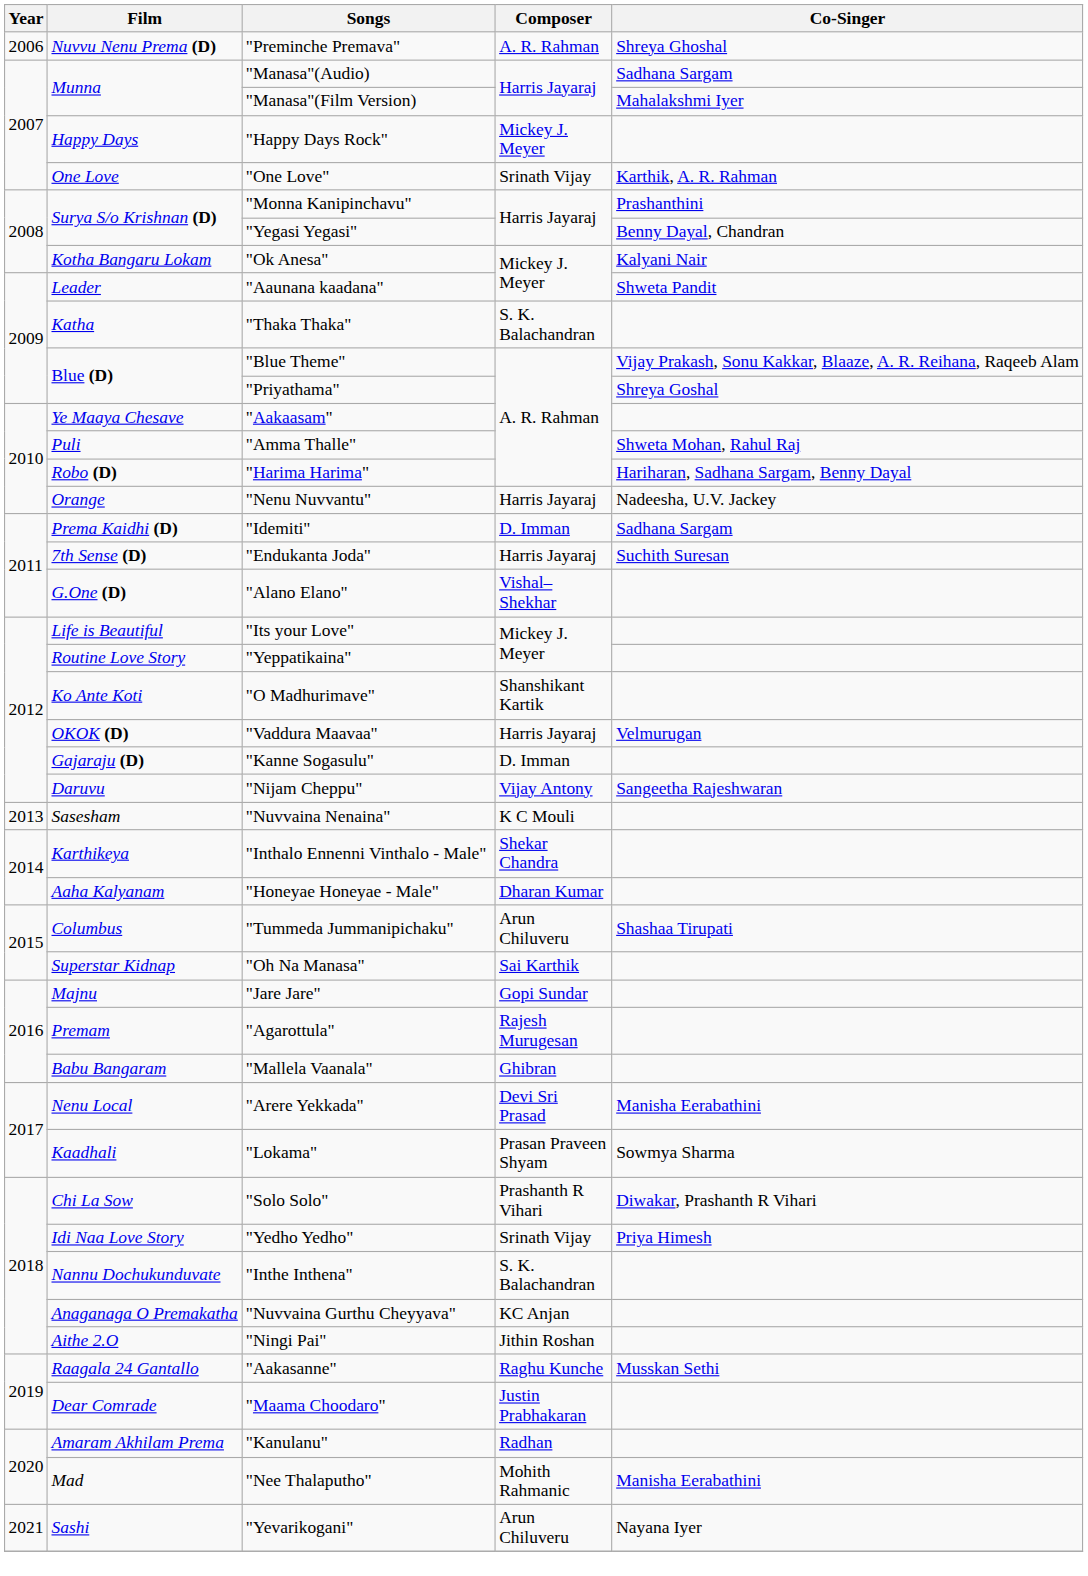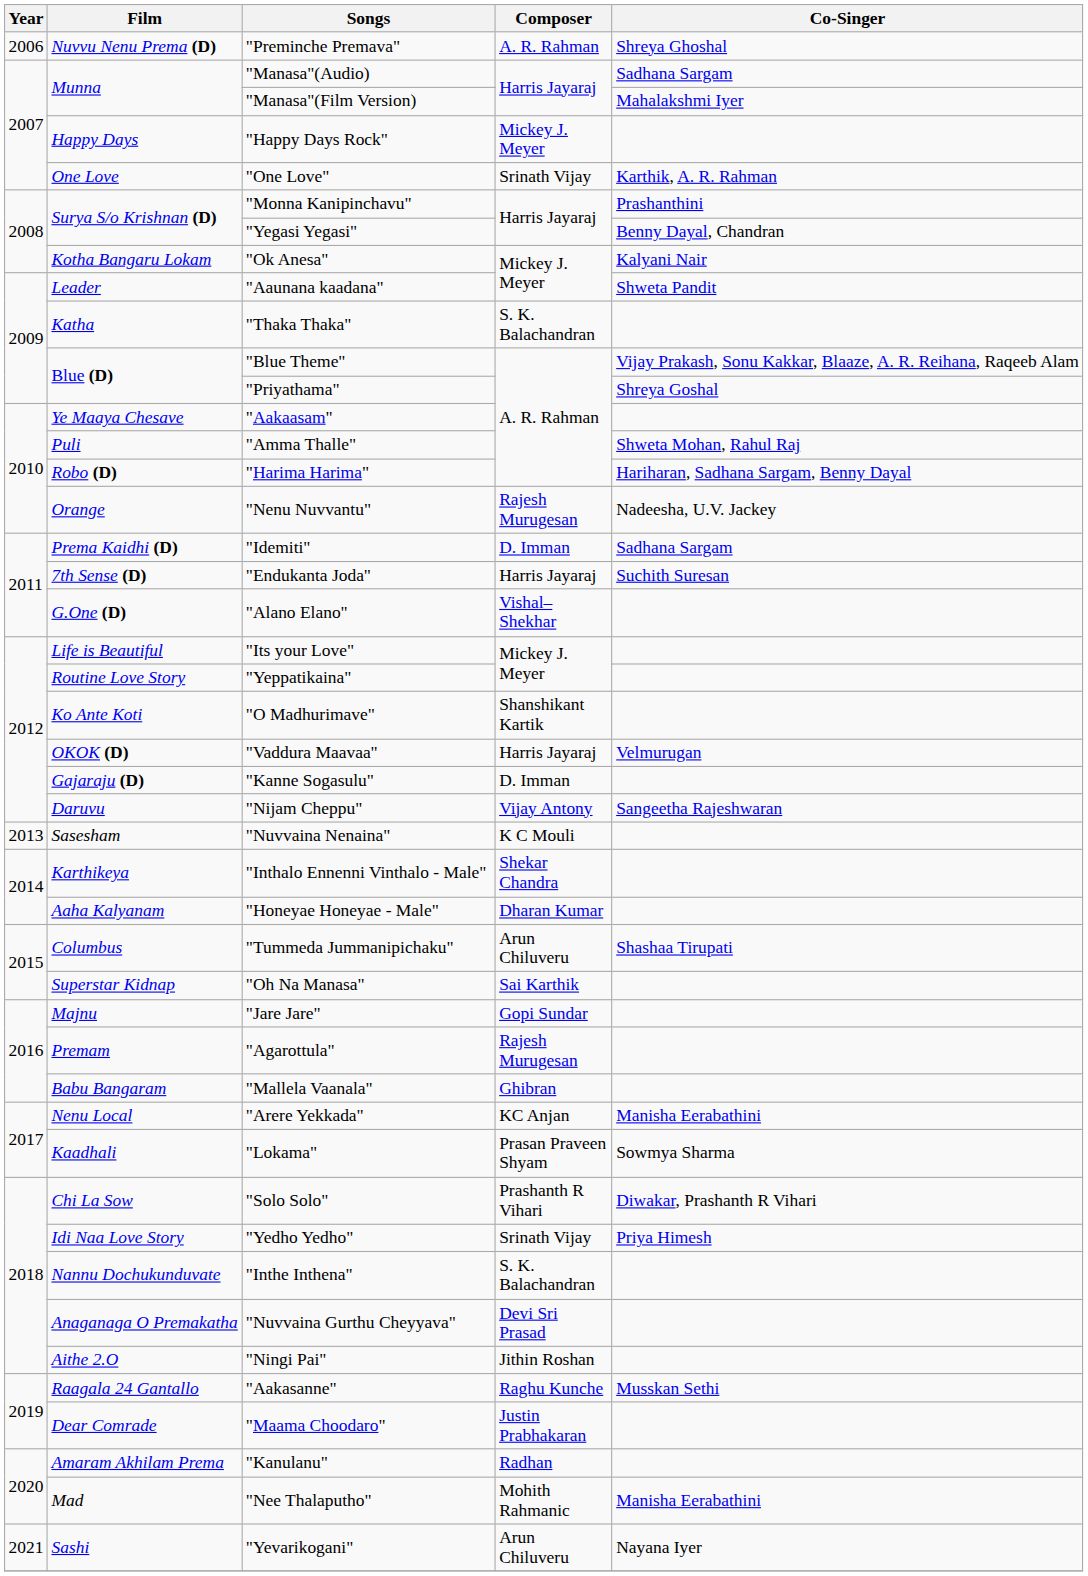 <table class="wikitable">
 <tr>
 <th scope="col" style="width:25px;">Year</th>
 <th>Film</th>
 <th scope="col" style="width:225px;">Songs</th>
 <th scope="col" style="width:100px;">Composer</th>
 <th>Co-Singer</th>
 </tr>
 <tr>
 <td>2006</td>
 <td><em><a href='#'>Nuvvu Nenu Prema</a></em> <strong>(D)</strong></td>
 <td>"Preminche Premava"</td>
 <td><a href='#'>A. R. Rahman</a></td>
 <td><a href='#'>Shreya Ghoshal</a></td>
 </tr>
 <tr>
 <td rowspan="4">2007</td>
 <td rowspan="2"><em><a href='#'>Munna</a></em></td>
 <td>"Manasa"(Audio)</td>
 <td rowspan="2"><a href='#'>Harris Jayaraj</a></td>
 <td><a href='#'>Sadhana Sargam</a></td>
 </tr>
 <tr>
 <td>"Manasa"(Film Version)</td>
 <td><a href='#'>Mahalakshmi Iyer</a></td>
 </tr>
 <tr>
 <td><em><a href='#'>Happy Days</a></em></td>
 <td>"Happy Days Rock"</td>
 <td><a href='#'>Mickey J. Meyer</a></td>
 <td></td>
 </tr>
 <tr>
 <td><em><a href='#'>One Love</a></em></td>
 <td>"One Love"</td>
 <td>Srinath Vijay</td>
 <td><a href='#'>Karthik</a>, <a href='#'>A. R. Rahman</a></td>
 </tr>
 <tr>
 <td rowspan="3">2008</td>
 <td rowspan="2"><em><a href='#'>Surya S/o Krishnan</a></em> <strong>(D)</strong></td>
 <td>"Monna Kanipinchavu"</td>
 <td rowspan="2">Harris Jayaraj</td>
 <td><a href='#'>Prashanthini</a></td>
 </tr>
 <tr>
 <td>"Yegasi Yegasi"</td>
 <td><a href='#'>Benny Dayal</a>, Chandran</td>
 </tr>
 <tr>
 <td><em><a href='#'>Kotha Bangaru Lokam</a></em></td>
 <td>"Ok Anesa"</td>
 <td rowspan="2">Mickey J. Meyer</td>
 <td><a href='#'>Kalyani Nair</a></td>
 </tr>
 <tr>
 <td rowspan="4">2009</td>
 <td><em><a href='#'>Leader</a></em></td>
 <td>"Aaunana kaadana"</td>
 <td><a href='#'>Shweta Pandit</a></td>
 </tr>
 <tr>
 <td><em><a href='#'>Katha</a></em></td>
 <td>"Thaka Thaka"</td>
 <td>S. K. Balachandran</td>
 <td></td>
 </tr>
 <tr>
 <td rowspan="2"><em><a href='#'></em>Blue<em></a></em> <strong>(D)</strong></td>
 <td>"Blue Theme"</td>
 <td rowspan="5">A. R. Rahman</td>
 <td><a href='#'>Vijay Prakash</a>, <a href='#'>Sonu Kakkar</a>, <a href='#'>Blaaze</a>, <a href='#'>A. R. Reihana</a>, Raqeeb Alam</td>
 </tr>
 <tr>
 <td>"Priyathama"</td>
 <td><a href='#'>Shreya Goshal</a></td>
 </tr>
 <tr>
 <td rowspan="4">2010</td>
 <td><em><a href='#'>Ye Maaya Chesave</a></em></td>
 <td>"<a href='#'>Aakaasam</a>"</td>
 <td></td>
 </tr>
 <tr>
 <td><em><a href='#'>Puli</a></em></td>
 <td>"Amma Thalle"</td>
 <td><a href='#'>Shweta Mohan</a>, <a href='#'>Rahul Raj</a></td>
 </tr>
 <tr>
 <td><em><a href='#'>Robo</a></em> <strong>(D)</strong></td>
 <td>"<a href='#'>Harima Harima</a>"</td>
 <td><a href='#'>Hariharan</a>, <a href='#'>Sadhana Sargam</a>, <a href='#'>Benny Dayal</a></td>
 </tr>
 <tr>
 <td><em><a href='#'>Orange</a></em></td>
 <td>"Nenu Nuvvantu"</td>
-<td>Harris Jayaraj</td>
+<td><a href='#'>Rajesh Murugesan</a></td>
 <td>Nadeesha, U.V. Jackey</td>
 </tr>
 <tr>
 <td rowspan="3">2011</td>
 <td><em><a href='#'>Prema Kaidhi</a></em> <strong>(D)</strong></td>
 <td>"Idemiti"</td>
 <td><a href='#'>D. Imman</a></td>
 <td><a href='#'>Sadhana Sargam</a></td>
 </tr>
 <tr>
 <td><em><a href='#'>7th Sense</a></em>  <strong>(D)</strong></td>
 <td>"Endukanta Joda"</td>
 <td>Harris Jayaraj</td>
 <td><a href='#'>Suchith Suresan</a></td>
 </tr>
 <tr>
 <td><em><a href='#'>G.One</a></em>  <strong>(D)</strong></td>
 <td>"Alano Elano"</td>
 <td><a href='#'>Vishal–Shekhar</a></td>
 <td></td>
 </tr>
 <tr>
 <td rowspan="6">2012</td>
 <td><em><a href='#'>Life is Beautiful</a></em></td>
 <td>"Its your Love"</td>
 <td rowspan="2">Mickey J. Meyer</td>
 <td></td>
 </tr>
 <tr>
 <td><em><a href='#'>Routine Love Story</a></em></td>
 <td>"Yeppatikaina"</td>
 <td></td>
 </tr>
 <tr>
 <td><em><a href='#'>Ko Ante Koti</a></em></td>
 <td>"O Madhurimave"</td>
 <td>Shanshikant Kartik</td>
 <td></td>
 </tr>
 <tr>
 <td><em><a href='#'>OKOK</a></em> <strong>(D)</strong></td>
 <td>"Vaddura Maavaa"</td>
 <td>Harris Jayaraj</td>
 <td><a href='#'>Velmurugan</a></td>
 </tr>
 <tr>
 <td><em><a href='#'>Gajaraju</a></em> <strong>(D)</strong></td>
 <td>"Kanne Sogasulu"</td>
 <td>D. Imman</td>
 <td></td>
 </tr>
 <tr>
 <td><em><a href='#'>Daruvu</a></em></td>
 <td>"Nijam Cheppu"</td>
 <td><a href='#'>Vijay Antony</a></td>
 <td><a href='#'>Sangeetha Rajeshwaran</a></td>
 </tr>
 <tr>
 <td>2013</td>
 <td><em>Sasesham</em></td>
 <td>"Nuvvaina Nenaina"</td>
 <td>K C Mouli</td>
 <td></td>
 </tr>
 <tr>
 <td rowspan="2">2014</td>
 <td><em><a href='#'>Karthikeya</a></em></td>
 <td>"Inthalo Ennenni Vinthalo - Male"</td>
 <td><a href='#'>Shekar Chandra</a></td>
 <td></td>
 </tr>
 <tr>
 <td><em><a href='#'>Aaha Kalyanam</a></em></td>
 <td>"Honeyae Honeyae - Male"</td>
 <td><a href='#'>Dharan Kumar</a></td>
 <td></td>
 </tr>
 <tr>
 <td rowspan="2">2015</td>
 <td><em><a href='#'>Columbus</a></em></td>
 <td>"Tummeda Jummanipichaku"</td>
 <td>Arun Chiluveru</td>
 <td><a href='#'>Shashaa Tirupati</a></td>
 </tr>
 <tr>
 <td><em><a href='#'>Superstar Kidnap</a></em></td>
 <td>"Oh Na Manasa"</td>
 <td><a href='#'>Sai Karthik</a></td>
 <td></td>
 </tr>
 <tr>
 <td rowspan="3">2016</td>
 <td><em><a href='#'>Majnu</a></em></td>
 <td>"Jare Jare"</td>
 <td><a href='#'>Gopi Sundar</a></td>
 <td></td>
 </tr>
 <tr>
 <td><em><a href='#'>Premam</a></em></td>
 <td>"Agarottula"</td>
 <td><a href='#'>Rajesh Murugesan</a></td>
 <td></td>
 </tr>
 <tr>
 <td><em><a href='#'>Babu Bangaram</a></em></td>
 <td>"Mallela Vaanala"</td>
 <td><a href='#'>Ghibran</a></td>
 <td></td>
 </tr>
 <tr>
 <td rowspan="2 ">2017</td>
 <td><em><a href='#'>Nenu Local</a></em></td>
 <td>"Arere Yekkada"</td>
-<td><a href='#'>Devi Sri Prasad</a></td>
+<td>KC Anjan</td>
 <td><a href='#'>Manisha Eerabathini</a></td>
 </tr>
 <tr>
 <td><em><a href='#'>Kaadhali</a></em></td>
 <td>"Lokama"</td>
 <td>Prasan Praveen Shyam</td>
 <td>Sowmya Sharma</td>
 </tr>
 <tr>
 <td rowspan="5">2018</td>
 <td><em><a href='#'>Chi La Sow</a></em></td>
 <td>"Solo Solo"</td>
 <td>Prashanth R Vihari</td>
 <td><a href='#'>Diwakar</a>, Prashanth R Vihari</td>
 </tr>
 <tr>
 <td><em><a href='#'>Idi Naa Love Story</a></em></td>
 <td>"Yedho Yedho"</td>
 <td>Srinath Vijay</td>
 <td><a href='#'>Priya Himesh</a></td>
 </tr>
 <tr>
 <td><em><a href='#'>Nannu Dochukunduvate</a></em></td>
 <td>"Inthe Inthena"</td>
 <td>S. K. Balachandran</td>
 <td></td>
 </tr>
 <tr>
 <td><em><a href='#'>Anaganaga O Premakatha</a></em></td>
 <td>"Nuvvaina Gurthu Cheyyava"</td>
-<td>KC Anjan</td>
+<td><a href='#'>Devi Sri Prasad</a></td>
 <td></td>
 </tr>
 <tr>
 <td><em><a href='#'>Aithe 2.O</a></em></td>
 <td>"Ningi Pai"</td>
 <td>Jithin Roshan</td>
 <td></td>
 </tr>
 <tr>
 <td rowspan="2">2019</td>
 <td><em><a href='#'>Raagala 24 Gantallo</a></em></td>
 <td>"Aakasanne"</td>
 <td><a href='#'>Raghu Kunche</a></td>
 <td><a href='#'>Musskan Sethi</a></td>
 </tr>
 <tr>
 <td><em><a href='#'>Dear Comrade</a></em></td>
 <td>"<a href='#'>Maama Choodaro</a>"</td>
 <td><a href='#'>Justin Prabhakaran</a></td>
 <td></td>
 </tr>
 <tr>
 <td rowspan="2">2020</td>
 <td><em><a href='#'>Amaram Akhilam Prema</a></em></td>
 <td>"Kanulanu"</td>
 <td><a href='#'>Radhan</a></td>
 <td></td>
 </tr>
 <tr>
 <td><em>Mad</em></td>
 <td>"Nee Thalaputho"</td>
 <td>Mohith Rahmanic</td>
 <td><a href='#'>Manisha Eerabathini</a></td>
 </tr>
 <tr>
 <td>2021</td>
 <td><em><a href='#'>Sashi</a></em></td>
 <td>"Yevarikogani"</td>
 <td>Arun Chiluveru</td>
 <td>Nayana Iyer</td>
 </tr>
 <tr>
 </tr>
 </table>
